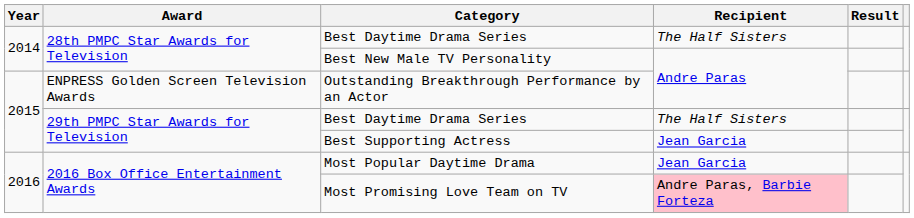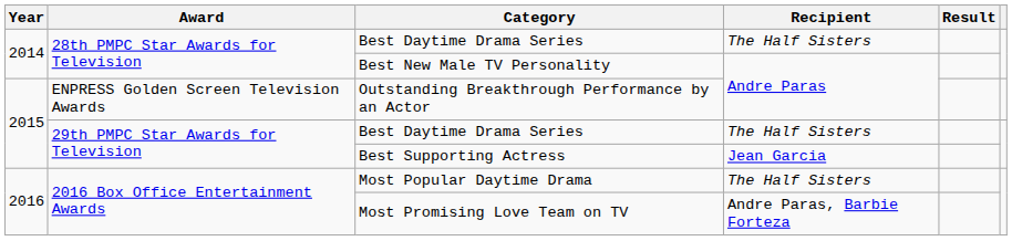 <table class="wikitable">
 <tr>
 <th>Year</th>
 <th>Award</th>
 <th>Category</th>
 <th>Recipient</th>
 <th>Result</th>
 <th></th>
 </tr>
 <tr>
 <td rowspan=2>2014</td>
 <td rowspan=2><a href='#'>28th PMPC Star Awards for Television</a></td>
 <td>Best Daytime Drama Series</td>
 <td><em>The Half Sisters</em></td>
 <td></td>
 <td rowspan=2></td>
 </tr>
 <tr>
 <td>Best New Male TV Personality</td>
 <td rowspan=2><a href='#'>Andre Paras</a></td>
 <td></td>
 </tr>
 <tr>
 <td rowspan=3>2015</td>
 <td>ENPRESS Golden Screen Television Awards</td>
 <td>Outstanding Breakthrough Performance by an Actor</td>
 <td></td>
 <td></td>
 </tr>
 <tr>
 <td rowspan=2><a href='#'>29th PMPC Star Awards for Television</a></td>
 <td>Best Daytime Drama Series</td>
 <td><em>The Half Sisters</em></td>
 <td></td>
 <td rowspan=2></td>
 </tr>
 <tr>
 <td>Best Supporting Actress</td>
 <td><a href='#'>Jean Garcia</a></td>
 <td></td>
 </tr>
 <tr>
 <td rowspan=2>2016</td>
 <td rowspan=2><a href='#'>2016 Box Office Entertainment Awards</a></td>
 <td>Most Popular Daytime Drama</td>
-<td><a href='#'>Jean Garcia</a></td>
+<td><em>The Half Sisters</em></td>
 <td></td>
 <td rowspan=2></td>
 </tr>
 <tr>
 <td>Most Promising Love Team on TV</td>
-<td style="background: pink;">Andre Paras, <a href='#'>Barbie Forteza</a></td>
+<td>Andre Paras, <a href='#'>Barbie Forteza</a></td>
 <td></td>
 </tr>
 </table>
